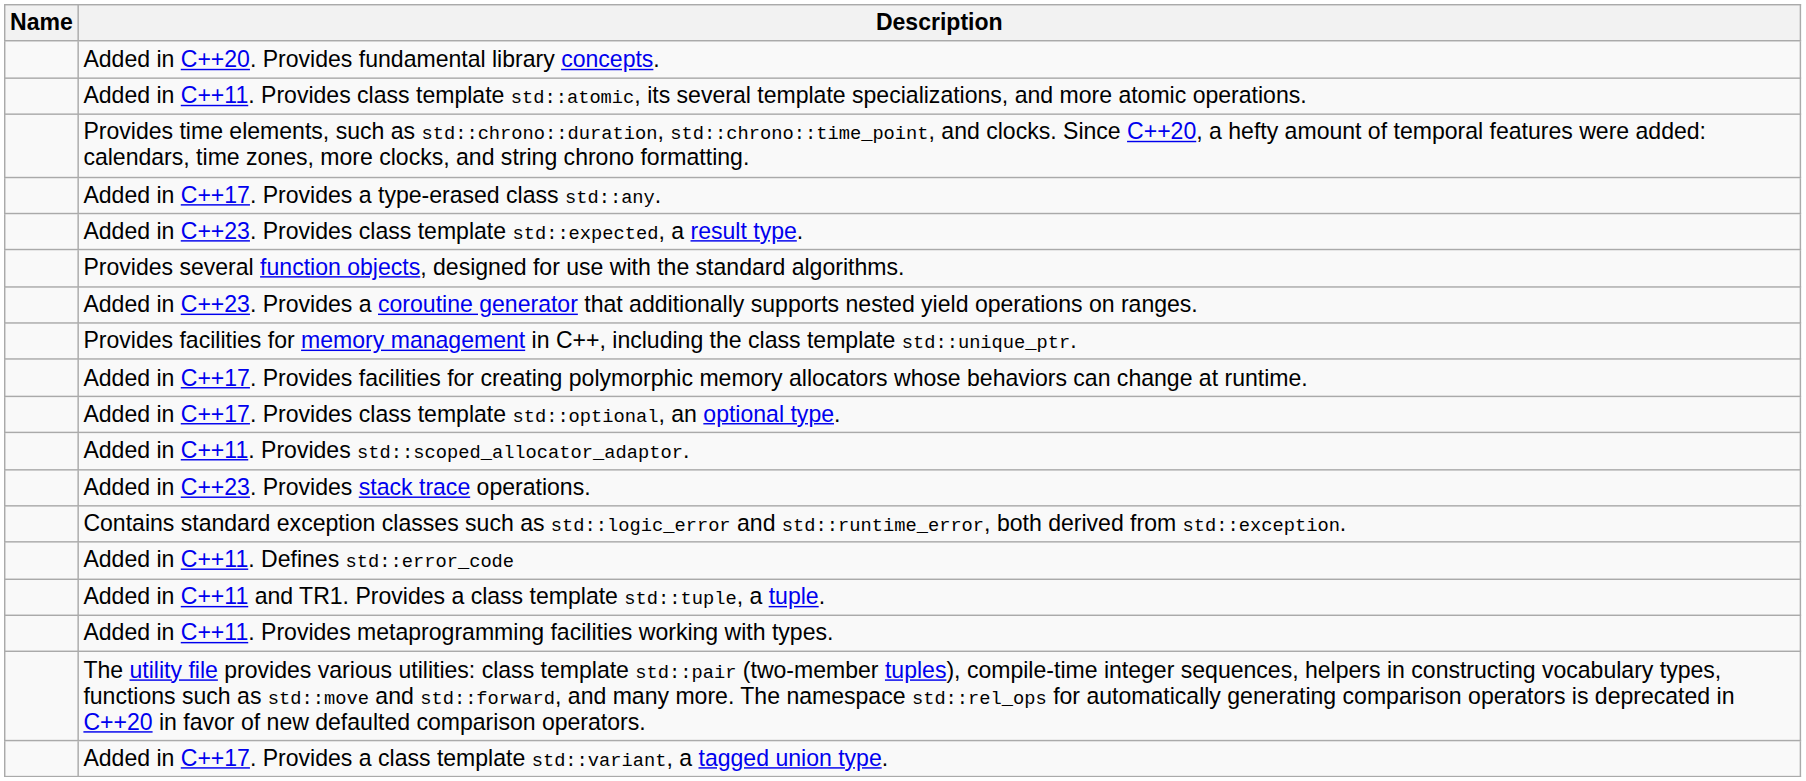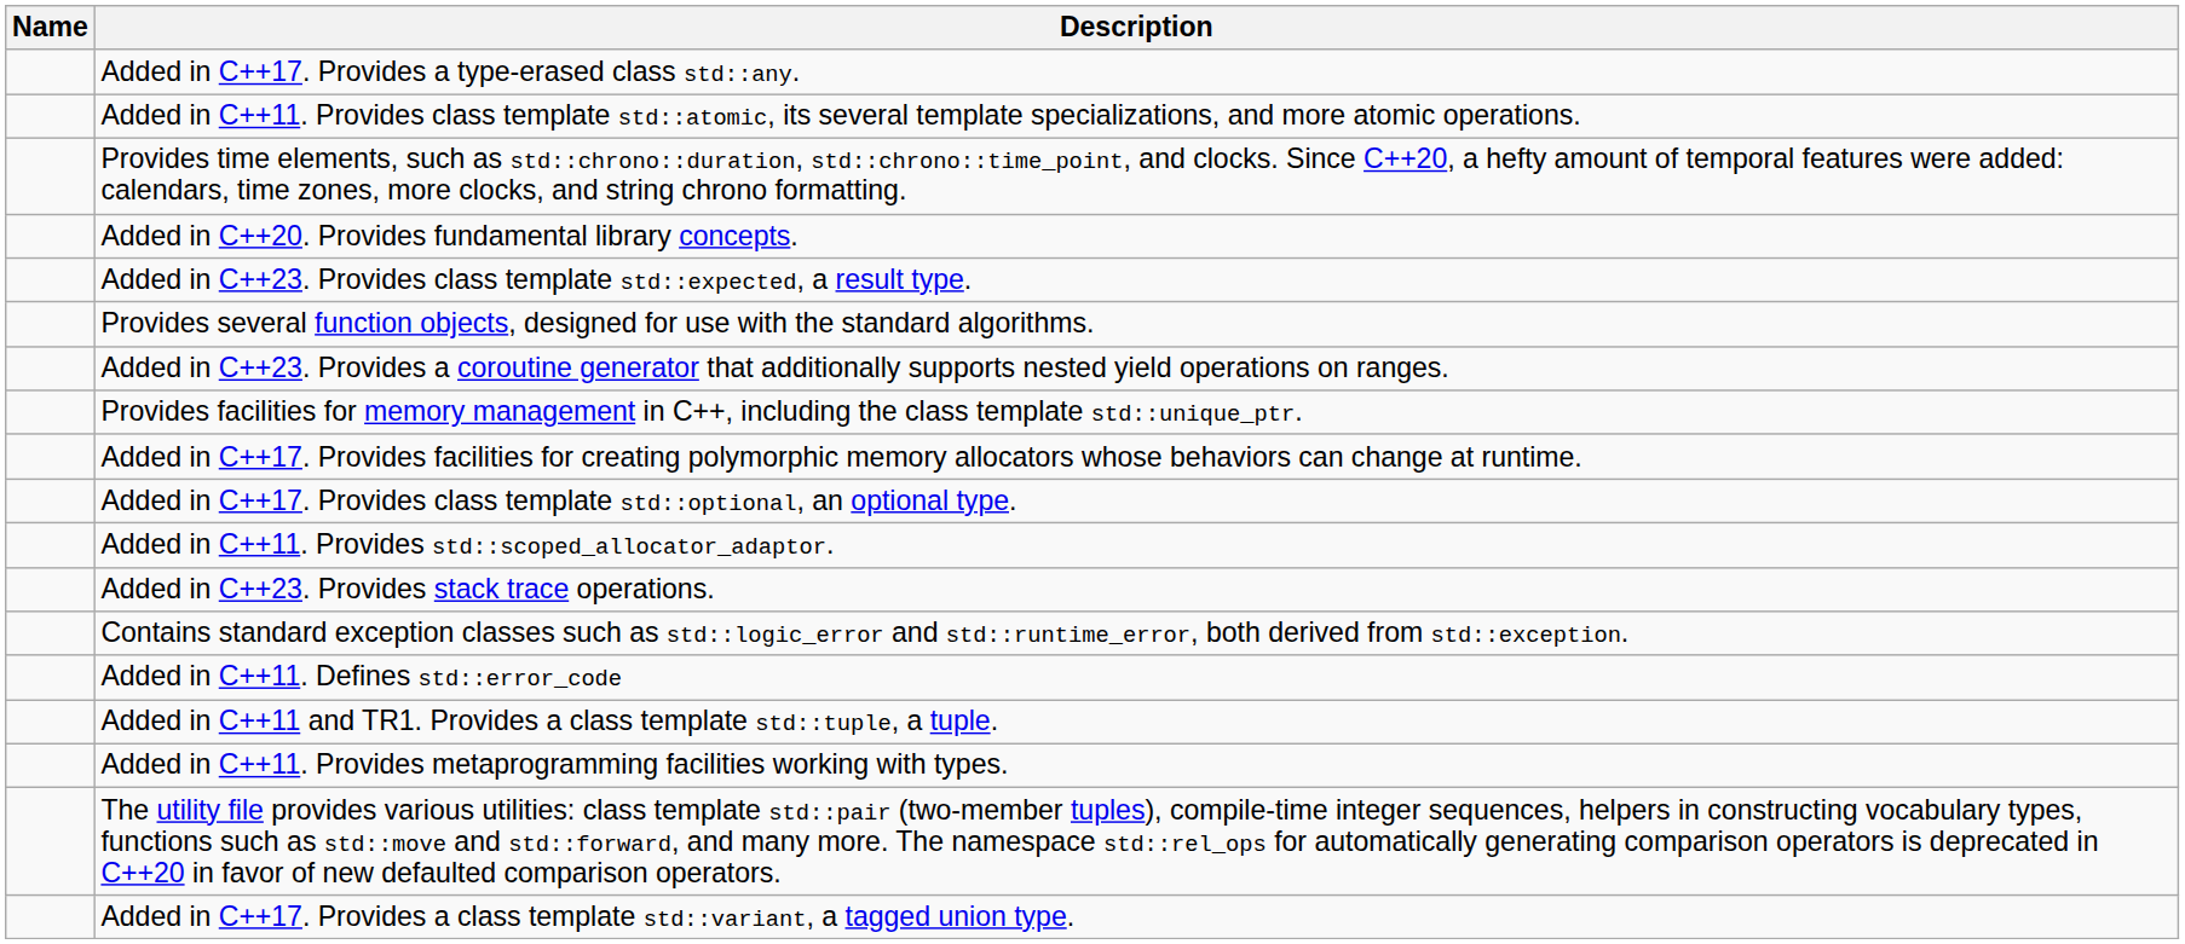 <table class="wikitable">
 <tr>
 <th>Name</th>
 <th>Description</th>
 </tr>
 <tr>
 <td></td>
-<td>Added in <a href='#'>C++20</a>. Provides fundamental library <a href='#'>concepts</a>.</td>
+<td>Added in <a href='#'>C++17</a>. Provides a type-erased class <code>std::any</code>.</td>
 </tr>
 <tr>
 <td></td>
 <td>Added in <a href='#'>C++11</a>. Provides class template <code>std::atomic</code>, its several template specializations, and more atomic operations.</td>
 </tr>
 <tr>
 <td></td>
 <td>Provides time elements, such as <code>std::chrono::duration</code>, <code>std::chrono::time_point</code>, and clocks. Since <a href='#'>C++20</a>, a hefty amount of temporal features were added: calendars, time zones, more clocks, and string chrono formatting.</td>
 </tr>
 <tr>
 <td></td>
-<td>Added in <a href='#'>C++17</a>. Provides a type-erased class <code>std::any</code>.</td>
+<td>Added in <a href='#'>C++20</a>. Provides fundamental library <a href='#'>concepts</a>.</td>
 </tr>
 <tr>
 <td></td>
 <td>Added in <a href='#'>C++23</a>. Provides class template <code>std::expected</code>, a <a href='#'>result type</a>.</td>
 </tr>
 <tr>
 <td></td>
 <td>Provides several <a href='#'>function objects</a>, designed for use with the standard algorithms.</td>
 </tr>
 <tr>
 <td></td>
 <td>Added in <a href='#'>C++23</a>. Provides a <a href='#'>coroutine generator</a> that additionally supports nested yield operations on ranges.</td>
 </tr>
 <tr>
 <td></td>
 <td>Provides facilities for <a href='#'>memory management</a> in C++, including the class template <code>std::unique_ptr</code>.</td>
 </tr>
 <tr>
 <td></td>
 <td>Added in <a href='#'>C++17</a>. Provides facilities for creating polymorphic memory allocators whose behaviors can change at runtime.</td>
 </tr>
 <tr>
 <td></td>
 <td>Added in <a href='#'>C++17</a>. Provides class template <code>std::optional</code>, an <a href='#'>optional type</a>.</td>
 </tr>
 <tr>
 <td></td>
 <td>Added in <a href='#'>C++11</a>. Provides <code>std::scoped_allocator_adaptor</code>.</td>
 </tr>
 <tr>
 <td></td>
 <td>Added in <a href='#'>C++23</a>. Provides <a href='#'>stack trace</a> operations.</td>
 </tr>
 <tr>
 <td></td>
 <td>Contains standard exception classes such as <code>std::logic_error</code> and <code>std::runtime_error</code>, both derived from <code>std::exception</code>.</td>
 </tr>
 <tr>
 <td></td>
 <td>Added in <a href='#'>C++11</a>. Defines <code>std::error_code</code></td>
 </tr>
 <tr>
 <td></td>
 <td>Added in <a href='#'>C++11</a> and TR1. Provides a class template <code>std::tuple</code>, a <a href='#'>tuple</a>.</td>
 </tr>
 <tr>
 <td></td>
 <td>Added in <a href='#'>C++11</a>. Provides metaprogramming facilities working with types.</td>
 </tr>
 <tr>
 <td></td>
 <td>The <a href='#'>utility file</a> provides various utilities: class template <code>std::pair</code> (two-member <a href='#'>tuples</a>), compile-time integer sequences, helpers in constructing vocabulary types, functions such as <code>std::move</code> and <code>std::forward</code>, and many more. The namespace <code>std::rel_ops</code> for automatically generating comparison operators is deprecated in <a href='#'>C++20</a> in favor of new defaulted comparison operators.</td>
 </tr>
 <tr>
 <td></td>
 <td>Added in <a href='#'>C++17</a>. Provides a class template <code>std::variant</code>, a <a href='#'>tagged union type</a>.</td>
 </tr>
 </table>
